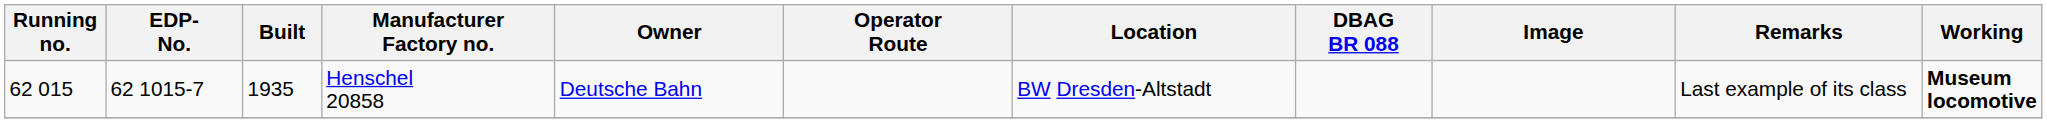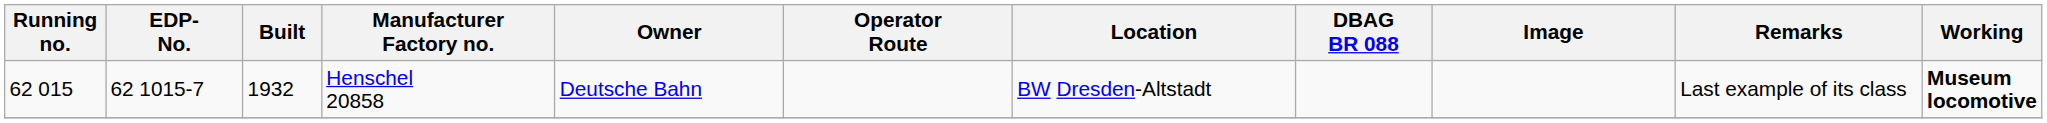 <table class="wikitable" style="width="100%"; border:solid 1px #AAAAAA; background:#e3e3e3;">
 <tr>
 <th width="5%">Running<br>no.</th>
 <th width="7%">EDP-<br>No.</th>
 <th width="4%">Built</th>
 <th width="12%">Manufacturer<br>Factory no.</th>
 <th width="12%">Owner</th>
 <th width="12%">Operator<br>Route</th>
 <th width="15%">Location</th>
 <th width="7%">DBAG<br><a href='#'>BR 088</a></th>
 <th width="13%">Image</th>
 <th width="20%">Remarks</th>
 <th width="8%">Working</th>
 </tr>
 <tr>
 <td>62 015</td>
 <td>62 1015-7</td>
-<td>1935</td>
+<td>1932</td>
 <td><a href='#'>Henschel</a><br>20858</td>
 <td><a href='#'>Deutsche Bahn</a></td>
 <td></td>
 <td><a href='#'>BW</a> <a href='#'>Dresden</a>-Altstadt</td>
 <td></td>
 <td></td>
 <td>Last example of its class</td>
 <td><strong>Museum locomotive</strong></td>
 </tr>
 <tr>
 </tr>
 </table>
